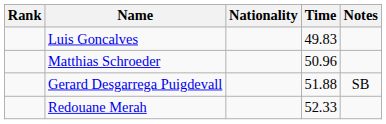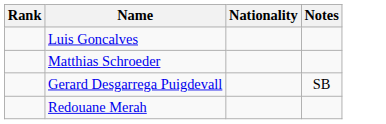 <table class="wikitable sortable" style="text-align:center">
 <tr>
 <th>Rank</th>
 <th>Name</th>
 <th>Nationality</th>
-<th>Time</th>
 <th>Notes</th>
 </tr>
 <tr>
 <td></td>
 <td align=left><a href='#'>Luis Goncalves</a></td>
 <td align=left></td>
-<td>49.83</td>
 <td></td>
 </tr>
 <tr>
 <td></td>
 <td align=left><a href='#'>Matthias Schroeder</a></td>
 <td align=left></td>
-<td>50.96</td>
 <td></td>
 </tr>
 <tr>
 <td></td>
 <td align=left><a href='#'>Gerard Desgarrega Puigdevall</a></td>
 <td align=left></td>
-<td>51.88</td>
 <td>SB</td>
 </tr>
 <tr>
 <td></td>
 <td align=left><a href='#'>Redouane Merah</a></td>
 <td align=left></td>
-<td>52.33</td>
 <td></td>
 </tr>
 </table>
